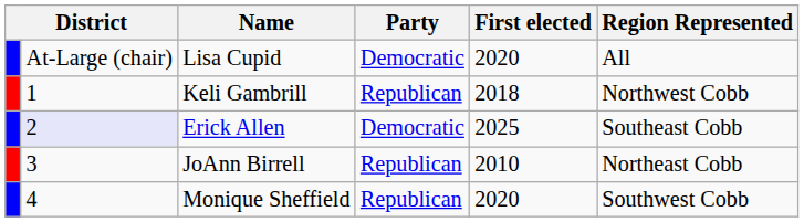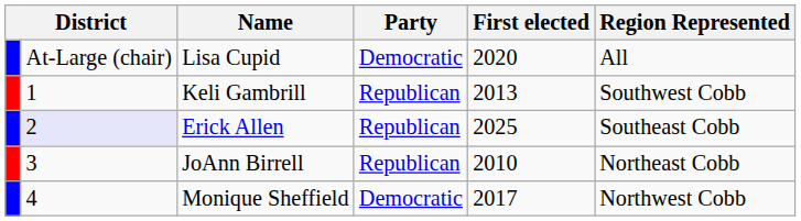 <table class="wikitable">
 <tr>
 <th colspan="2">District</th>
 <th>Name</th>
 <th>Party</th>
 <th>First elected</th>
 <th>Region Represented</th>
 </tr>
 <tr>
 <td style="background:blue;"> </td>
 <td>At-Large (chair)</td>
 <td>Lisa Cupid</td>
 <td><a href='#'>Democratic</a></td>
 <td>2020</td>
 <td>All</td>
 </tr>
 <tr>
 <td style="background:red;"> </td>
 <td>1</td>
 <td>Keli Gambrill</td>
 <td><a href='#'>Republican</a></td>
-<td>2018</td>
-<td>Northwest Cobb</td>
+<td>2013</td>
+<td>Southwest Cobb</td>
 </tr>
 <tr>
 <td style="background:blue;"> </td>
 <td style="background: lavender;">2</td>
 <td><a href='#'>Erick Allen</a></td>
-<td><a href='#'>Democratic</a></td>
+<td><a href='#'>Republican</a></td>
 <td>2025</td>
 <td>Southeast Cobb</td>
 </tr>
 <tr>
 <td style="background:red;"> </td>
 <td>3</td>
 <td>JoAnn Birrell</td>
 <td><a href='#'>Republican</a></td>
 <td>2010</td>
 <td>Northeast Cobb</td>
 </tr>
 <tr>
 <td style="background:blue;"> </td>
 <td>4</td>
 <td>Monique Sheffield</td>
-<td><a href='#'>Republican</a></td>
-<td>2020</td>
-<td>Southwest Cobb</td>
+<td><a href='#'>Democratic</a></td>
+<td>2017</td>
+<td>Northwest Cobb</td>
 </tr>
 </table>
